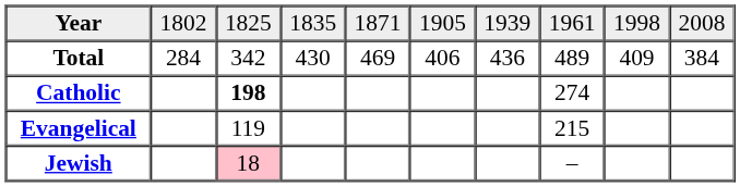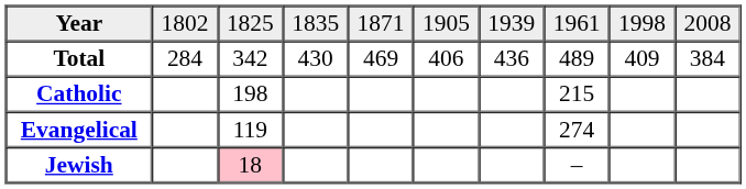 <table border="1" cellpadding="2" cellspacing="0" width="500">
 <tr bgcolor="#eeeeee" align="center">
 <td><strong>Year</strong></td>
 <td>1802</td>
 <td>1825</td>
 <td>1835</td>
 <td>1871</td>
 <td>1905</td>
 <td>1939</td>
 <td>1961</td>
 <td>1998</td>
 <td>2008</td>
 </tr>
 <tr align="center">
 <td><strong>Total</strong></td>
 <td>284</td>
 <td>342</td>
 <td>430</td>
 <td>469</td>
 <td>406</td>
 <td>436</td>
 <td>489</td>
 <td>409</td>
 <td>384</td>
 </tr>
 <tr align="center">
 <td><strong><a href='#'>Catholic</a></strong></td>
 <td> </td>
-<td><strong>198</strong></td>
+<td>198</td>
 <td> </td>
 <td> </td>
 <td> </td>
 <td> </td>
-<td>274</td>
+<td>215</td>
 <td> </td>
 <td> </td>
 </tr>
 <tr align="center">
 <td><strong><a href='#'>Evangelical</a></strong></td>
 <td> </td>
 <td>119</td>
 <td> </td>
 <td> </td>
 <td> </td>
 <td> </td>
-<td>215</td>
+<td>274</td>
 <td> </td>
 <td> </td>
 </tr>
 <tr align="center">
 <td><strong><a href='#'>Jewish</a></strong></td>
 <td> </td>
 <td style="background: pink;">18</td>
 <td> </td>
 <td> </td>
 <td> </td>
 <td> </td>
 <td>–</td>
 <td> </td>
 <td> </td>
 </tr>
 </table>
